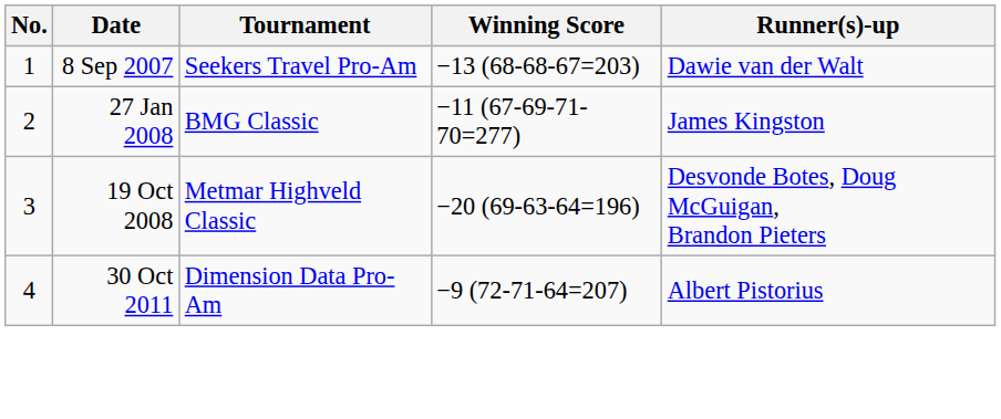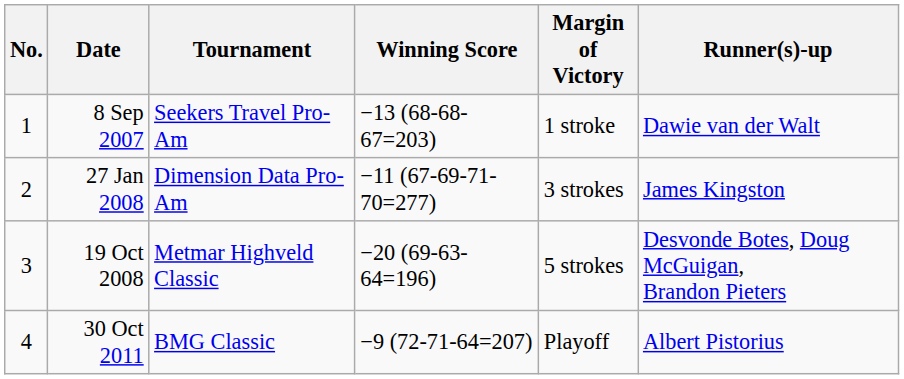 <table class="wikitable" style="font-size:95%;">
 <tr>
 <th>No.</th>
 <th>Date</th>
 <th>Tournament</th>
 <th>Winning Score</th>
+<th>Margin of<br>Victory</th>
 <th>Runner(s)-up</th>
 </tr>
 <tr>
 <td align=center>1</td>
 <td align=right>8 Sep <a href='#'>2007</a></td>
 <td><a href='#'>Seekers Travel Pro-Am</a></td>
 <td>−13 (68-68-67=203)</td>
+<td>1 stroke</td>
 <td> <a href='#'>Dawie van der Walt</a></td>
 </tr>
 <tr>
 <td align=center>2</td>
 <td align=right>27 Jan <a href='#'>2008</a></td>
-<td><a href='#'>BMG Classic</a></td>
+<td><a href='#'>Dimension Data Pro-Am</a></td>
 <td>−11 (67-69-71-70=277)</td>
+<td>3 strokes</td>
 <td> <a href='#'>James Kingston</a></td>
 </tr>
 <tr>
 <td align=center>3</td>
 <td align=right>19 Oct 2008</td>
 <td><a href='#'>Metmar Highveld Classic</a></td>
 <td>−20 (69-63-64=196)</td>
+<td>5 strokes</td>
 <td> <a href='#'>Desvonde Botes</a>,  <a href='#'>Doug McGuigan</a>,<br> <a href='#'>Brandon Pieters</a></td>
 </tr>
 <tr>
 <td align=center>4</td>
 <td align=right>30 Oct <a href='#'>2011</a></td>
-<td><a href='#'>Dimension Data Pro-Am</a></td>
+<td><a href='#'>BMG Classic</a></td>
 <td>−9 (72-71-64=207)</td>
+<td>Playoff</td>
 <td> <a href='#'>Albert Pistorius</a></td>
 </tr>
 </table>
